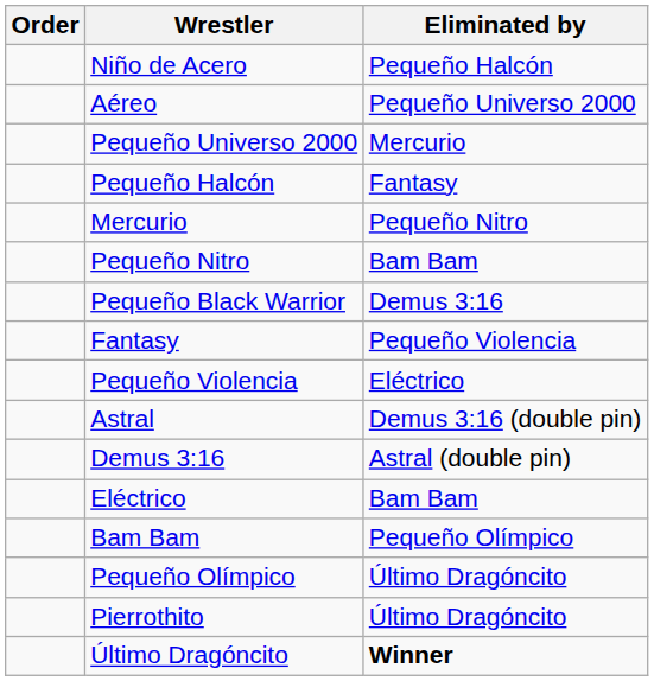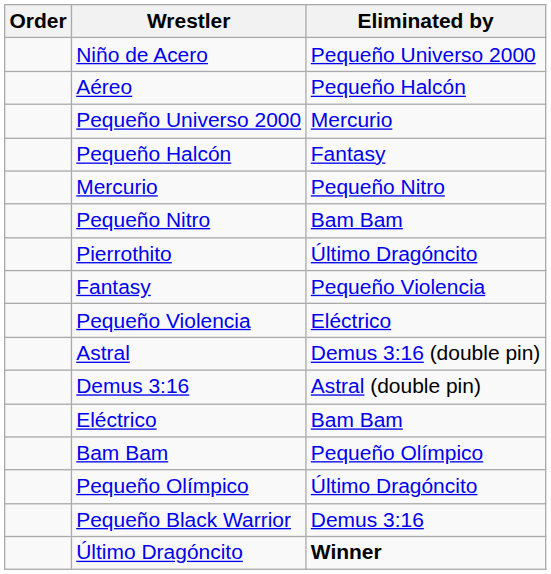 <table class="wikitable sortable">
 <tr>
 <th>Order</th>
 <th>Wrestler</th>
 <th>Eliminated by</th>
 </tr>
 <tr>
 <td></td>
 <td><a href='#'>Niño de Acero</a></td>
-<td><a href='#'>Pequeño Halcón</a></td>
+<td><a href='#'>Pequeño Universo 2000</a></td>
 </tr>
 <tr>
 <td></td>
 <td><a href='#'>Aéreo</a></td>
-<td><a href='#'>Pequeño Universo 2000</a></td>
+<td><a href='#'>Pequeño Halcón</a></td>
 </tr>
 <tr>
 <td></td>
 <td><a href='#'>Pequeño Universo 2000</a></td>
 <td><a href='#'>Mercurio</a></td>
 </tr>
 <tr>
 <td></td>
 <td><a href='#'>Pequeño Halcón</a></td>
 <td><a href='#'>Fantasy</a></td>
 </tr>
 <tr>
 <td></td>
 <td><a href='#'>Mercurio</a></td>
 <td><a href='#'>Pequeño Nitro</a></td>
 </tr>
 <tr>
 <td></td>
 <td><a href='#'>Pequeño Nitro</a></td>
 <td><a href='#'>Bam Bam</a></td>
 </tr>
 <tr>
 <td></td>
-<td><a href='#'>Pequeño Black Warrior</a></td>
-<td><a href='#'>Demus 3:16</a></td>
+<td><a href='#'>Pierrothito</a></td>
+<td><a href='#'>Último Dragóncito</a></td>
 </tr>
 <tr>
 <td></td>
 <td><a href='#'>Fantasy</a></td>
 <td><a href='#'>Pequeño Violencia</a></td>
 </tr>
 <tr>
 <td></td>
 <td><a href='#'>Pequeño Violencia</a></td>
 <td><a href='#'>Eléctrico</a></td>
 </tr>
 <tr>
 <td></td>
 <td><a href='#'>Astral</a></td>
 <td><a href='#'>Demus 3:16</a> (double pin)</td>
 </tr>
 <tr>
 <td></td>
 <td><a href='#'>Demus 3:16</a></td>
 <td><a href='#'>Astral</a> (double pin)</td>
 </tr>
 <tr>
 <td></td>
 <td><a href='#'>Eléctrico</a></td>
 <td><a href='#'>Bam Bam</a></td>
 </tr>
 <tr>
 <td></td>
 <td><a href='#'>Bam Bam</a></td>
 <td><a href='#'>Pequeño Olímpico</a></td>
 </tr>
 <tr>
 <td></td>
 <td><a href='#'>Pequeño Olímpico</a></td>
 <td><a href='#'>Último Dragóncito</a></td>
 </tr>
 <tr>
 <td></td>
-<td><a href='#'>Pierrothito</a></td>
-<td><a href='#'>Último Dragóncito</a></td>
+<td><a href='#'>Pequeño Black Warrior</a></td>
+<td><a href='#'>Demus 3:16</a></td>
 </tr>
 <tr>
 <td></td>
 <td><a href='#'>Último Dragóncito</a></td>
 <td><strong>Winner</strong></td>
 </tr>
 </table>
